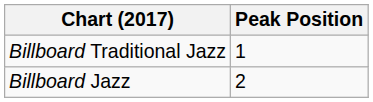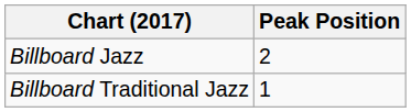 <table class="wikitable">
 <tr>
 <th>Chart (2017)</th>
 <th>Peak Position</th>
 </tr>
 <tr>
+<td><em>Billboard</em> Jazz</td>
+<td>2</td>
+</tr>
+<tr>
 <td><em>Billboard</em> Traditional Jazz</td>
 <td>1</td>
 </tr>
-<tr>
-<td><em>Billboard</em> Jazz</td>
-<td>2</td>
-</tr>
 </table>
